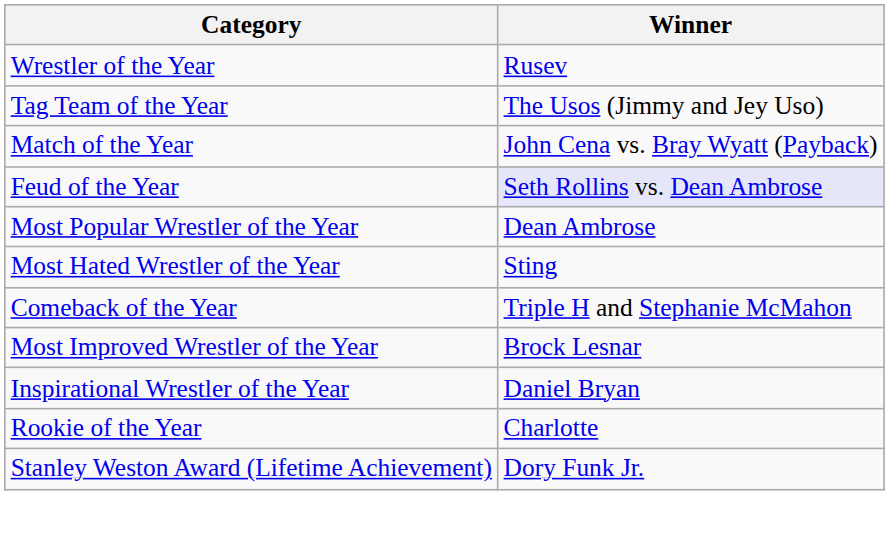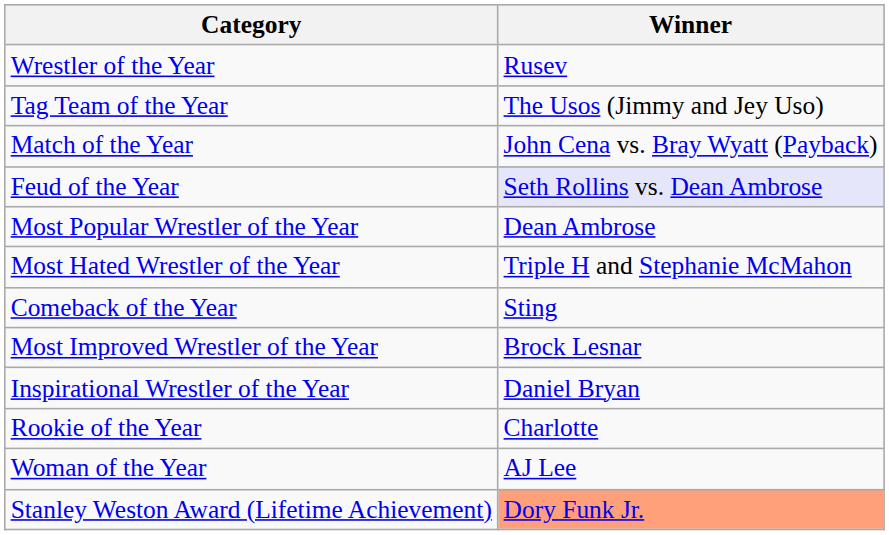 <table class="wikitable">
 <tr>
 <th>Category</th>
 <th>Winner</th>
 </tr>
 <tr>
 <td><a href='#'>Wrestler of the Year</a></td>
 <td><a href='#'>Rusev</a></td>
 </tr>
 <tr>
 <td><a href='#'>Tag Team of the Year</a></td>
 <td><a href='#'>The Usos</a> (Jimmy and Jey Uso)</td>
 </tr>
 <tr>
 <td><a href='#'>Match of the Year</a></td>
 <td><a href='#'>John Cena</a> vs. <a href='#'>Bray Wyatt</a> (<a href='#'>Payback</a>)</td>
 </tr>
 <tr>
 <td><a href='#'>Feud of the Year</a></td>
 <td style="background: lavender;"><a href='#'>Seth Rollins</a> vs. <a href='#'>Dean Ambrose</a></td>
 </tr>
 <tr>
 <td><a href='#'>Most Popular Wrestler of the Year</a></td>
 <td><a href='#'>Dean Ambrose</a></td>
 </tr>
 <tr>
 <td><a href='#'>Most Hated Wrestler of the Year</a></td>
-<td><a href='#'>Sting</a></td>
+<td><a href='#'>Triple H</a> and <a href='#'>Stephanie McMahon</a></td>
 </tr>
 <tr>
 <td><a href='#'>Comeback of the Year</a></td>
-<td><a href='#'>Triple H</a> and <a href='#'>Stephanie McMahon</a></td>
+<td><a href='#'>Sting</a></td>
 </tr>
 <tr>
 <td><a href='#'>Most Improved Wrestler of the Year</a></td>
 <td><a href='#'>Brock Lesnar</a></td>
 </tr>
 <tr>
 <td><a href='#'>Inspirational Wrestler of the Year</a></td>
 <td><a href='#'>Daniel Bryan</a></td>
 </tr>
 <tr>
 <td><a href='#'>Rookie of the Year</a></td>
 <td><a href='#'>Charlotte</a></td>
 </tr>
 <tr>
+<td><a href='#'>Woman of the Year</a></td>
+<td><a href='#'>AJ Lee</a></td>
+</tr>
+<tr>
 <td><a href='#'>Stanley Weston Award (Lifetime Achievement)</a></td>
-<td><a href='#'>Dory Funk Jr.</a></td>
+<td style="background: lightsalmon;"><a href='#'>Dory Funk Jr.</a></td>
 </tr>
 </table>
